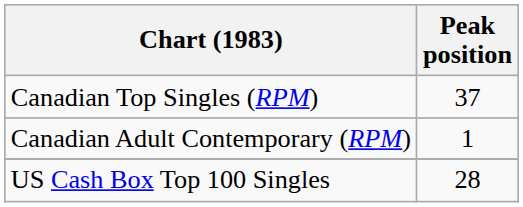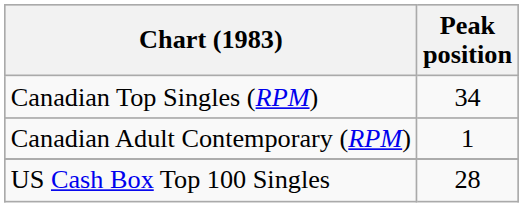 <table class="wikitable sortable">
 <tr>
 <th>Chart (1983)</th>
 <th>Peak<br>position</th>
 </tr>
 <tr>
 <td>Canadian Top Singles (<a href='#'><em>RPM</em></a>)</td>
-<td style="text-align:center;">37</td>
+<td style="text-align:center;">34</td>
 </tr>
 <tr>
 <td>Canadian Adult Contemporary (<a href='#'><em>RPM</em></a>)</td>
 <td style="text-align:center;">1</td>
 </tr>
 <tr>
 </tr>
 <tr>
 </tr>
 <tr>
 <td align="left">US <a href='#'>Cash Box</a> Top 100 Singles</td>
 <td align="center">28</td>
 </tr>
 </table>
